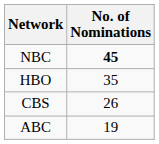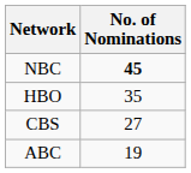 <table class="wikitable">
 <tr>
 <th>Network</th>
 <th>No. of<br>Nominations</th>
 </tr>
 <tr style="text-align:center">
 <td>NBC</td>
 <td><strong>45</strong></td>
 </tr>
 <tr style="text-align:center">
 <td>HBO</td>
 <td>35</td>
 </tr>
 <tr style="text-align:center">
 <td>CBS</td>
-<td>26</td>
+<td>27</td>
 </tr>
 <tr style="text-align:center">
 <td>ABC</td>
 <td>19</td>
 </tr>
 </table>
